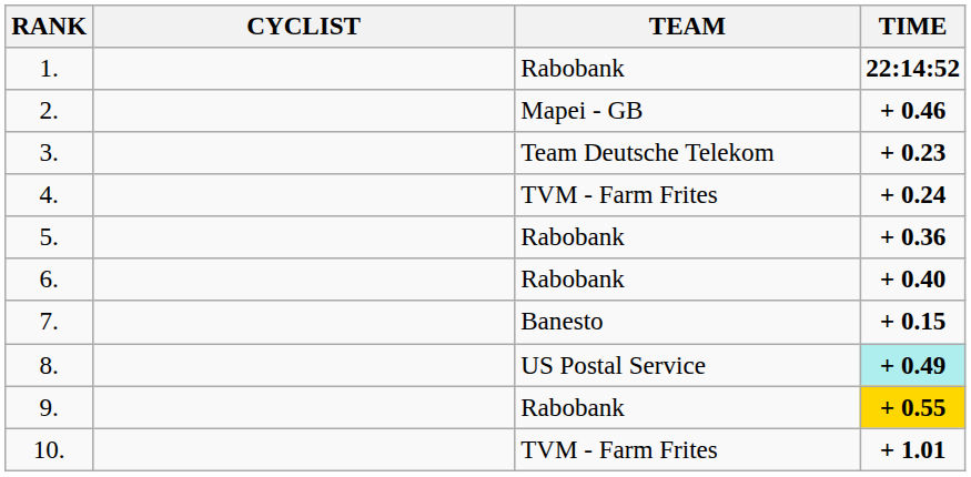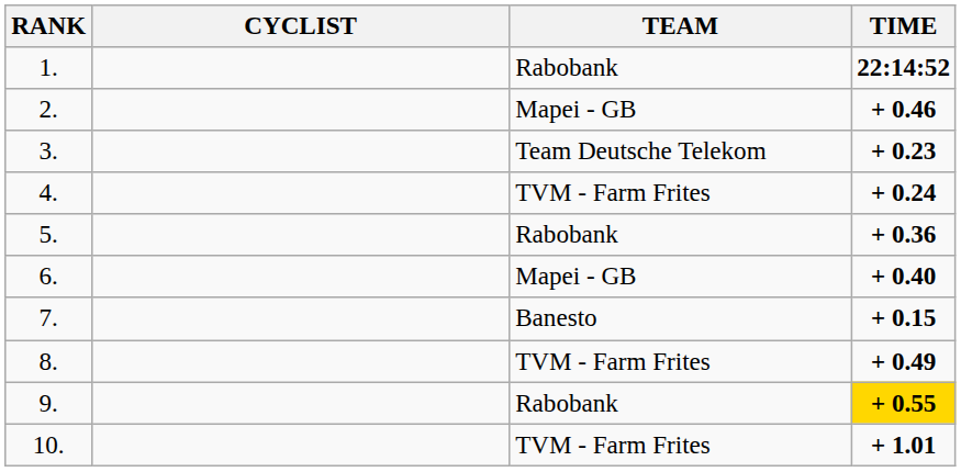 <table class="wikitable" style="font-size:95%;">
 <tr>
 <th>RANK</th>
 <th align="left" style="width: 16em">CYCLIST</th>
 <th align="left" style="width: 13em">TEAM</th>
 <th>TIME</th>
 </tr>
 <tr>
 <td align="center">1.</td>
 <td></td>
 <td>Rabobank</td>
 <td align="center"><strong>22:14:52</strong></td>
 </tr>
 <tr>
 <td align="center">2.</td>
 <td></td>
 <td>Mapei - GB</td>
 <td align="center"><strong>+ 0.46</strong></td>
 </tr>
 <tr>
 <td align="center">3.</td>
 <td></td>
 <td>Team Deutsche Telekom</td>
 <td align="center"><strong>+ 0.23</strong></td>
 </tr>
 <tr>
 <td align="center">4.</td>
 <td></td>
 <td>TVM - Farm Frites</td>
 <td align="center"><strong>+ 0.24</strong></td>
 </tr>
 <tr>
 <td align="center">5.</td>
 <td></td>
 <td>Rabobank</td>
 <td align="center"><strong>+ 0.36</strong></td>
 </tr>
 <tr>
 <td align="center">6.</td>
 <td></td>
-<td>Rabobank</td>
+<td>Mapei - GB</td>
 <td align="center"><strong>+ 0.40</strong></td>
 </tr>
 <tr>
 <td align="center">7.</td>
 <td></td>
 <td>Banesto</td>
 <td align="center"><strong>+ 0.15</strong></td>
 </tr>
 <tr>
 <td align="center">8.</td>
 <td></td>
-<td>US Postal Service</td>
-<td align="center" style="background: paleturquoise;"><strong>+ 0.49</strong></td>
+<td>TVM - Farm Frites</td>
+<td align="center"><strong>+ 0.49</strong></td>
 </tr>
 <tr>
 <td align="center">9.</td>
 <td></td>
 <td>Rabobank</td>
 <td align="center" style="background: gold;"><strong>+ 0.55</strong></td>
 </tr>
 <tr>
 <td align="center">10.</td>
 <td></td>
 <td>TVM - Farm Frites</td>
 <td align="center"><strong>+ 1.01</strong></td>
 </tr>
 </table>
